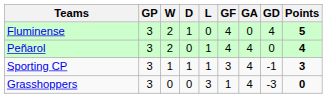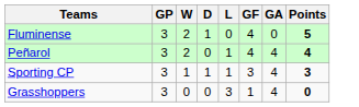 <table class = "wikitable sortable">
 <tr>
 <th width=185>Teams</th>
 <th width=20>GP</th>
 <th width=20>W</th>
 <th width=20>D</th>
 <th width=20>L</th>
 <th width=20>GF</th>
 <th width=20>GA</th>
-<th width=20>GD</th>
 <th width=20>Points</th>
 </tr>
 <tr align=center bgcolor=#ccffcc>
 <td style="text-align:left;"> <a href='#'>Fluminense</a></td>
 <td>3</td>
 <td>2</td>
 <td>1</td>
 <td>0</td>
 <td>4</td>
 <td>0</td>
-<td>4</td>
 <td><strong>5</strong></td>
 </tr>
 <tr align=center bgcolor=#ccffcc>
 <td style="text-align:left;"> <a href='#'>Peñarol</a></td>
 <td>3</td>
 <td>2</td>
 <td>0</td>
 <td>1</td>
 <td>4</td>
 <td>4</td>
-<td>0</td>
 <td><strong>4</strong></td>
 </tr>
 <tr align=center>
 <td style="text-align:left;"> <a href='#'>Sporting CP</a></td>
 <td>3</td>
 <td>1</td>
 <td>1</td>
 <td>1</td>
 <td>3</td>
 <td>4</td>
-<td>-1</td>
 <td><strong>3</strong></td>
 </tr>
 <tr align=center>
 <td style="text-align:left;"> <a href='#'>Grasshoppers</a></td>
 <td>3</td>
 <td>0</td>
 <td>0</td>
 <td>3</td>
 <td>1</td>
 <td>4</td>
-<td>-3</td>
 <td><strong>0</strong></td>
 </tr>
 </table>
